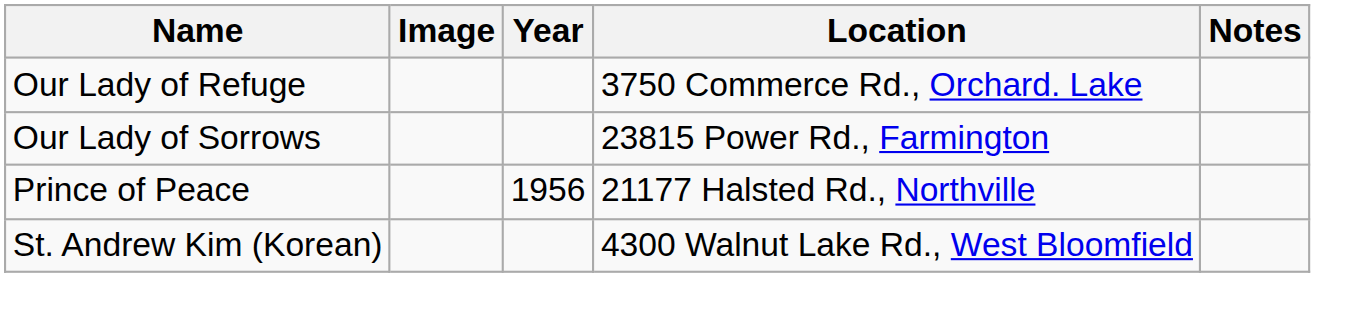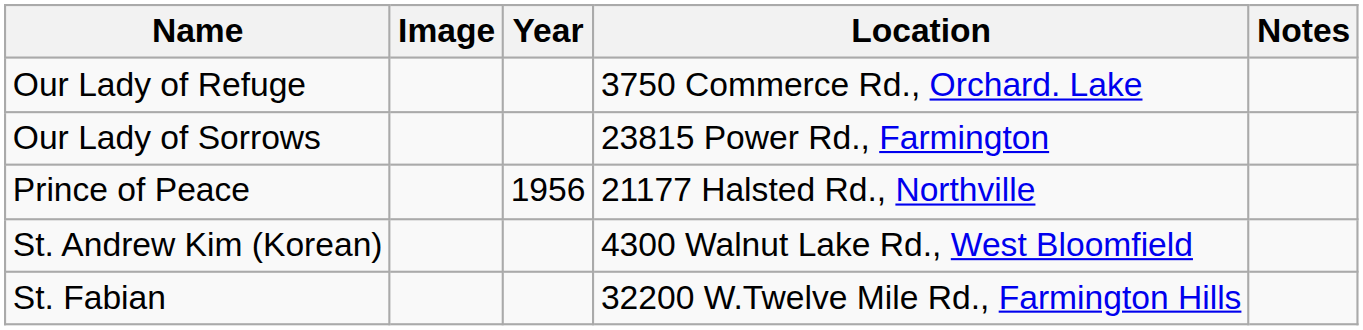 <table class="wikitable sortable">
 <tr>
 <th>Name</th>
 <th class="unsortable">Image</th>
 <th>Year</th>
 <th class="unsortable">Location</th>
 <th class="unsortable">Notes</th>
 </tr>
 <tr>
 <td>Our Lady of Refuge</td>
 <td></td>
 <td></td>
 <td>3750 Commerce Rd., <a href='#'>Orchard. Lake</a></td>
 <td></td>
 </tr>
 <tr>
 <td>Our Lady of Sorrows</td>
 <td></td>
 <td></td>
 <td>23815 Power Rd., <a href='#'>Farmington</a></td>
 <td></td>
 </tr>
 <tr>
 <td>Prince of Peace</td>
 <td></td>
 <td>1956</td>
 <td>21177 Halsted Rd., <a href='#'>Northville</a></td>
 <td></td>
 </tr>
 <tr>
 <td>St. Andrew Kim (Korean)</td>
 <td></td>
 <td></td>
 <td>4300 Walnut Lake Rd., <a href='#'>West Bloomfield</a></td>
 <td></td>
 </tr>
+<tr>
+<td>St. Fabian</td>
+<td></td>
+<td></td>
+<td>32200 W.Twelve Mile Rd., <a href='#'>Farmington Hills</a></td>
+<td></td>
+</tr>
 </table>
